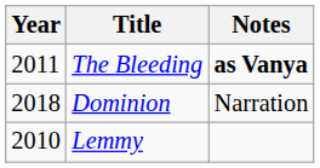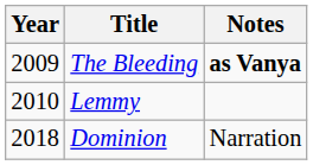 <table class="wikitable">
 <tr>
 <th>Year</th>
 <th>Title</th>
 <th>Notes</th>
 </tr>
 <tr>
-<td>2011</td>
+<td>2009</td>
 <td><em><a href='#'>The Bleeding</a></em></td>
 <td><strong>as Vanya</strong></td>
+</tr>
+<tr>
+<td>2010</td>
+<td><em><a href='#'>Lemmy</a></em></td>
+<td></td>
 </tr>
 <tr>
 <td>2018</td>
 <td><em><a href='#'>Dominion</a></em></td>
 <td>Narration</td>
 </tr>
-<tr>
-<td>2010</td>
-<td><em><a href='#'>Lemmy</a></em></td>
-<td></td>
-</tr>
 </table>
